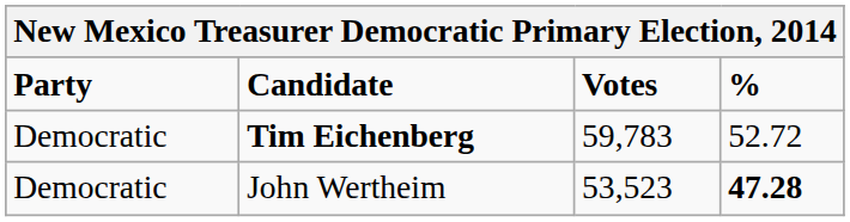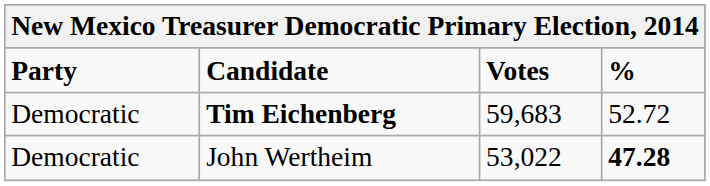 <table class="wikitable">
 <tr>
 <th colspan="4">New Mexico Treasurer Democratic Primary Election, 2014</th>
 </tr>
 <tr>
 <td><strong>Party</strong></td>
 <td><strong>Candidate</strong></td>
 <td><strong>Votes</strong></td>
 <td><strong>%</strong></td>
 </tr>
 <tr>
 <td>Democratic</td>
 <td><strong>Tim Eichenberg</strong></td>
-<td>59,783</td>
+<td>59,683</td>
 <td>52.72</td>
 </tr>
 <tr>
 <td>Democratic</td>
 <td>John Wertheim</td>
-<td>53,523</td>
+<td>53,022</td>
 <td><strong>47.28</strong></td>
 </tr>
 </table>
